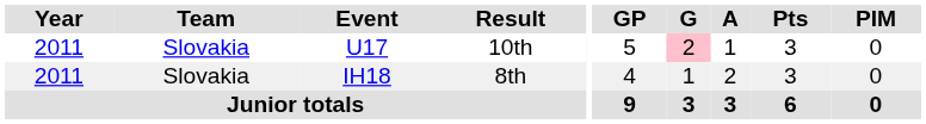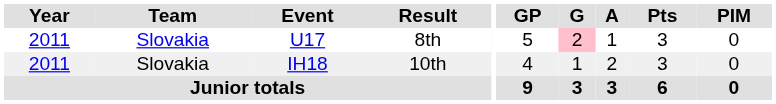 <table border="0" cellpadding="1" cellspacing="0" ID="Table3" style="text-align:center; width:40em">
 <tr ALIGN="center" bgcolor="#e0e0e0">
 <th>Year</th>
 <th>Team</th>
 <th>Event</th>
 <th>Result</th>
 <th rowspan="99" bgcolor="#ffffff"></th>
 <th>GP</th>
 <th>G</th>
 <th>A</th>
 <th>Pts</th>
 <th>PIM</th>
 </tr>
 <tr>
 <td><a href='#'>2011</a></td>
 <td><a href='#'>Slovakia</a></td>
 <td><a href='#'>U17</a></td>
-<td>10th</td>
+<td>8th</td>
 <td>5</td>
 <td style="background: pink;">2</td>
 <td>1</td>
 <td>3</td>
 <td>0</td>
 </tr>
 <tr bgcolor="#f0f0f0">
 <td><a href='#'>2011</a></td>
 <td>Slovakia</td>
 <td><a href='#'>IH18</a></td>
-<td>8th</td>
+<td>10th</td>
 <td>4</td>
 <td>1</td>
 <td>2</td>
 <td>3</td>
 <td>0</td>
 </tr>
 <tr bgcolor="#e0e0e0">
 <th colspan="4">Junior totals</th>
 <th>9</th>
 <th>3</th>
 <th>3</th>
 <th>6</th>
 <th>0</th>
 </tr>
 </table>
